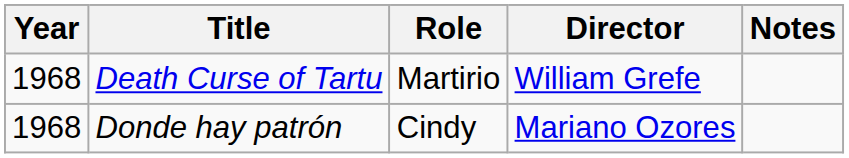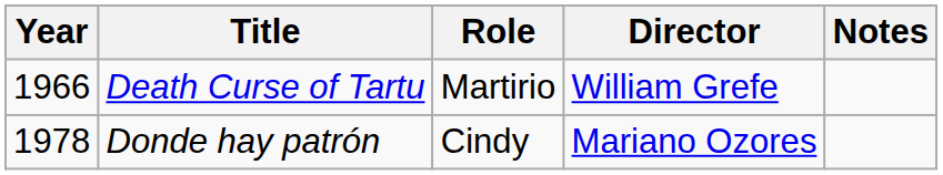 <table class="wikitable sortable">
 <tr>
 <th>Year</th>
 <th>Title</th>
 <th>Role</th>
 <th class="unsortable">Director</th>
 <th class="unsortable">Notes</th>
 </tr>
 <tr>
-<td>1968</td>
+<td>1966</td>
 <td><em><a href='#'>Death Curse of Tartu</a></em></td>
 <td>Martirio</td>
 <td><a href='#'>William Grefe</a></td>
 <td></td>
 </tr>
 <tr>
-<td>1968</td>
+<td>1978</td>
 <td><em>Donde hay patrón</em></td>
 <td>Cindy</td>
 <td><a href='#'>Mariano Ozores</a></td>
 <td></td>
 </tr>
 </table>
